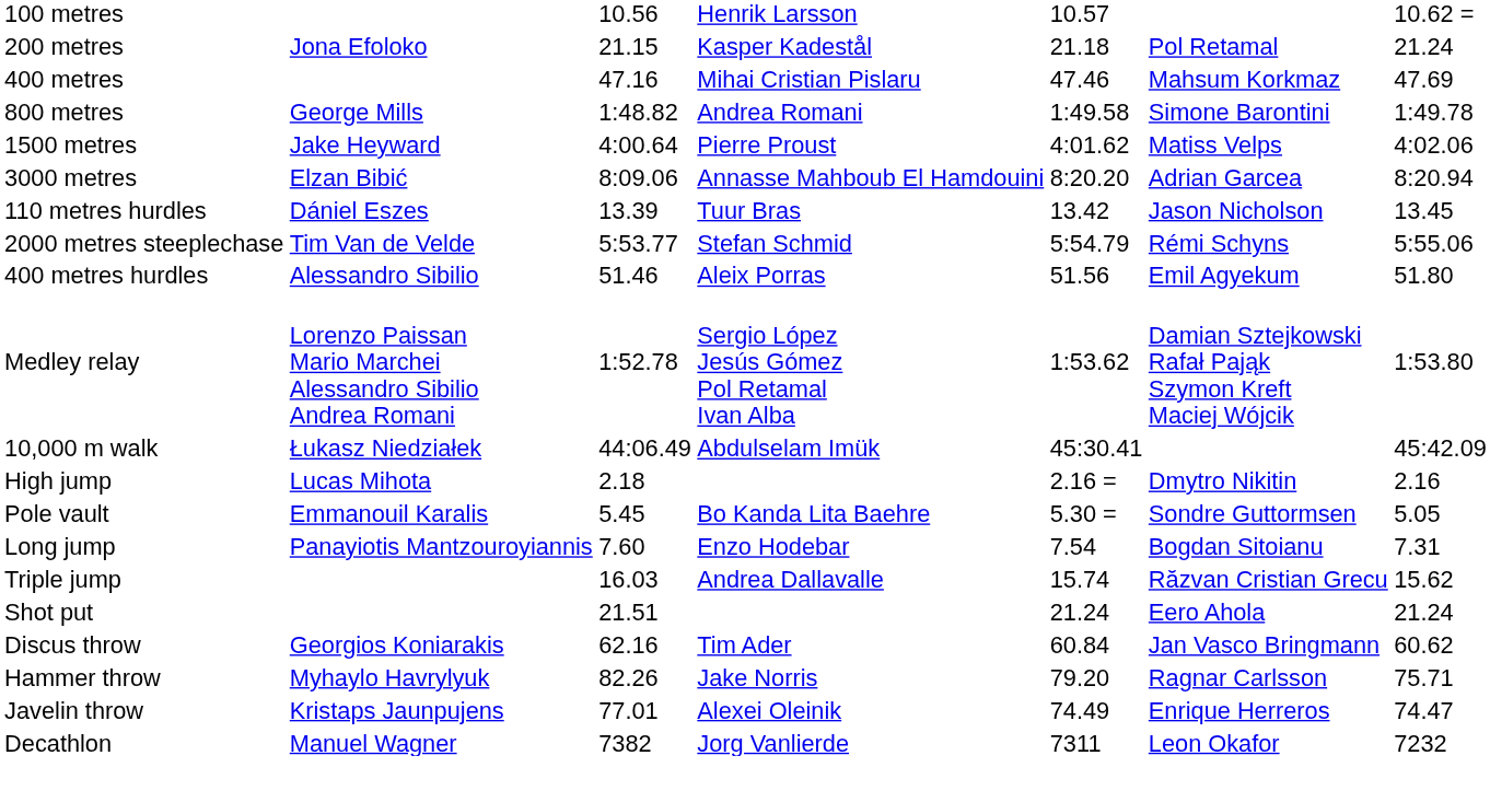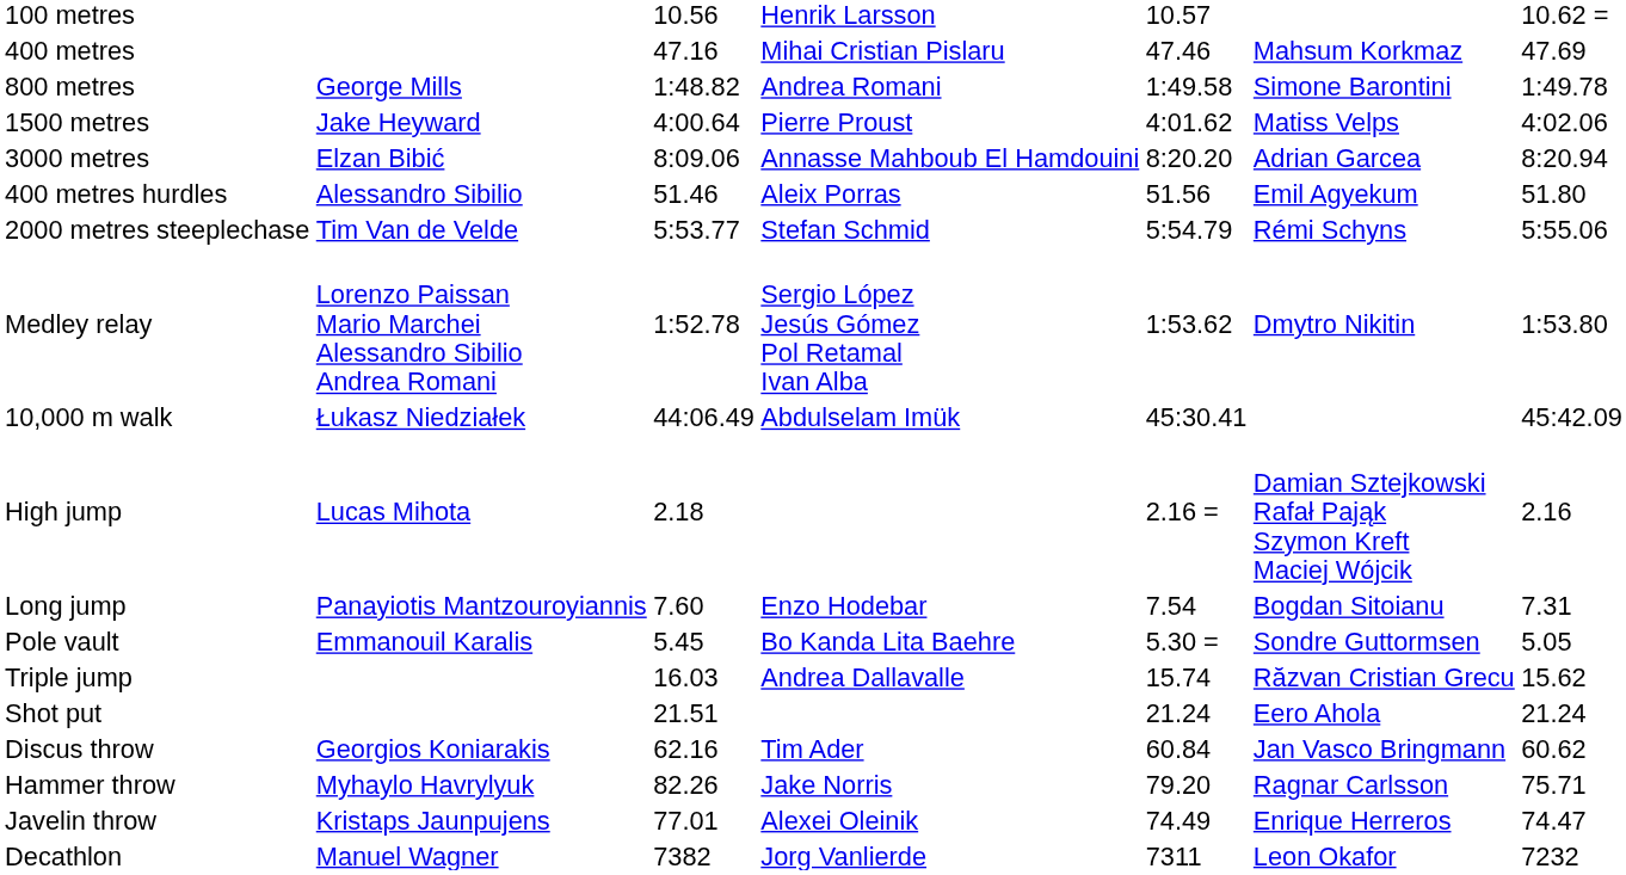 <table>
 <tr>
 <td>100 metres</td>
 <td><br></td>
 <td>10.56 </td>
 <td><a href='#'>Henrik Larsson</a><br></td>
 <td>10.57 </td>
 <td><br></td>
 <td>10.62 =</td>
-</tr>
-<tr>
-<td>200 metres</td>
-<td><a href='#'>Jona Efoloko</a><br></td>
-<td>21.15</td>
-<td><a href='#'>Kasper Kadestål</a><br></td>
-<td>21.18 </td>
-<td><a href='#'>Pol Retamal</a><br></td>
-<td>21.24</td>
 </tr>
 <tr>
 <td>400 metres</td>
 <td><br></td>
 <td>47.16 </td>
 <td><a href='#'>Mihai Cristian Pislaru</a><br></td>
 <td>47.46</td>
 <td><a href='#'>Mahsum Korkmaz</a><br></td>
 <td>47.69</td>
 </tr>
 <tr>
 <td>800 metres</td>
 <td><a href='#'>George Mills</a><br></td>
 <td>1:48.82 </td>
 <td><a href='#'>Andrea Romani</a><br></td>
 <td>1:49.58</td>
 <td><a href='#'>Simone Barontini</a><br></td>
 <td>1:49.78</td>
 </tr>
 <tr>
 <td>1500 metres</td>
 <td><a href='#'>Jake Heyward</a><br></td>
 <td>4:00.64</td>
 <td><a href='#'>Pierre Proust</a><br></td>
 <td>4:01.62</td>
 <td><a href='#'>Matiss Velps</a><br></td>
 <td>4:02.06</td>
 </tr>
 <tr>
 <td>3000 metres</td>
 <td><a href='#'>Elzan Bibić</a><br></td>
 <td>8:09.06</td>
 <td><a href='#'>Annasse Mahboub El Hamdouini</a><br></td>
 <td>8:20.20 </td>
 <td><a href='#'>Adrian Garcea</a><br></td>
 <td>8:20.94 </td>
 </tr>
 <tr>
-<td>110 metres hurdles</td>
-<td><a href='#'>Dániel Eszes</a><br></td>
-<td>13.39 </td>
-<td><a href='#'>Tuur Bras</a><br></td>
-<td>13.42 </td>
-<td><a href='#'>Jason Nicholson</a><br></td>
-<td>13.45 </td>
+<td>400 metres hurdles</td>
+<td><a href='#'>Alessandro Sibilio</a><br></td>
+<td>51.46 </td>
+<td><a href='#'>Aleix Porras</a><br></td>
+<td>51.56</td>
+<td><a href='#'>Emil Agyekum</a><br></td>
+<td>51.80 </td>
 </tr>
 <tr>
 <td>2000 metres steeplechase</td>
 <td><a href='#'>Tim Van de Velde</a><br></td>
 <td>5:53.77</td>
 <td><a href='#'>Stefan Schmid</a><br></td>
 <td>5:54.79 </td>
 <td><a href='#'>Rémi Schyns</a><br></td>
 <td>5:55.06 </td>
 </tr>
 <tr>
-<td>400 metres hurdles</td>
-<td><a href='#'>Alessandro Sibilio</a><br></td>
-<td>51.46 </td>
-<td><a href='#'>Aleix Porras</a><br></td>
-<td>51.56</td>
-<td><a href='#'>Emil Agyekum</a><br></td>
-<td>51.80 </td>
-</tr>
-<tr>
 <td>Medley relay</td>
 <td><br><a href='#'>Lorenzo Paissan</a><br><a href='#'>Mario Marchei</a><br><a href='#'>Alessandro Sibilio</a><br><a href='#'>Andrea Romani</a></td>
 <td>1:52.78 </td>
 <td><br><a href='#'>Sergio López</a><br><a href='#'>Jesús Gómez</a><br><a href='#'>Pol Retamal</a><br><a href='#'>Ivan Alba</a></td>
 <td>1:53.62 </td>
-<td><br><a href='#'>Damian Sztejkowski</a><br><a href='#'>Rafał Pająk</a><br><a href='#'>Szymon Kreft</a><br><a href='#'>Maciej Wójcik</a></td>
+<td><a href='#'>Dmytro Nikitin</a><br></td>
 <td>1:53.80 </td>
 </tr>
 <tr>
 <td>10,000 m walk</td>
 <td><a href='#'>Łukasz Niedziałek</a><br></td>
 <td>44:06.49</td>
 <td><a href='#'>Abdulselam Imük</a><br></td>
 <td>45:30.41</td>
 <td><br></td>
 <td>45:42.09</td>
 </tr>
 <tr>
 <td>High jump</td>
 <td><a href='#'>Lucas Mihota</a><br></td>
 <td>2.18 </td>
 <td><br></td>
 <td>2.16 =</td>
-<td><a href='#'>Dmytro Nikitin</a><br></td>
+<td><br><a href='#'>Damian Sztejkowski</a><br><a href='#'>Rafał Pająk</a><br><a href='#'>Szymon Kreft</a><br><a href='#'>Maciej Wójcik</a></td>
 <td>2.16 </td>
+</tr>
+<tr>
+<td>Long jump</td>
+<td><a href='#'>Panayiotis Mantzouroyiannis</a><br></td>
+<td>7.60</td>
+<td><a href='#'>Enzo Hodebar</a><br></td>
+<td>7.54</td>
+<td><a href='#'>Bogdan Sitoianu</a><br></td>
+<td>7.31 </td>
 </tr>
 <tr>
 <td>Pole vault</td>
 <td><a href='#'>Emmanouil Karalis</a><br></td>
 <td>5.45</td>
 <td><a href='#'>Bo Kanda Lita Baehre</a><br></td>
 <td>5.30 =</td>
 <td><a href='#'>Sondre Guttormsen</a><br></td>
 <td>5.05 </td>
-</tr>
-<tr>
-<td>Long jump</td>
-<td><a href='#'>Panayiotis Mantzouroyiannis</a><br></td>
-<td>7.60</td>
-<td><a href='#'>Enzo Hodebar</a><br></td>
-<td>7.54</td>
-<td><a href='#'>Bogdan Sitoianu</a><br></td>
-<td>7.31 </td>
 </tr>
 <tr>
 <td>Triple jump</td>
 <td><br></td>
 <td>16.03 </td>
 <td><a href='#'>Andrea Dallavalle</a><br></td>
 <td>15.74 </td>
 <td><a href='#'>Răzvan Cristian Grecu</a><br></td>
 <td>15.62 </td>
 </tr>
 <tr>
 <td>Shot put</td>
 <td> <br></td>
 <td>21.51 </td>
 <td><br></td>
 <td>21.24 </td>
 <td><a href='#'>Eero Ahola</a><br></td>
 <td>21.24</td>
 </tr>
 <tr>
 <td>Discus throw</td>
 <td><a href='#'>Georgios Koniarakis</a><br></td>
 <td>62.16</td>
 <td><a href='#'>Tim Ader</a><br></td>
 <td>60.84 </td>
 <td><a href='#'>Jan Vasco Bringmann</a><br></td>
 <td>60.62 </td>
 </tr>
 <tr>
 <td>Hammer throw</td>
 <td><a href='#'>Myhaylo Havrylyuk</a><br></td>
 <td>82.26 </td>
 <td><a href='#'>Jake Norris</a><br></td>
 <td>79.20 </td>
 <td><a href='#'>Ragnar Carlsson</a><br></td>
 <td>75.71 </td>
 </tr>
 <tr>
 <td>Javelin throw</td>
 <td><a href='#'>Kristaps Jaunpujens</a><br></td>
 <td>77.01</td>
 <td><a href='#'>Alexei Oleinik</a><br></td>
 <td>74.49 </td>
 <td><a href='#'>Enrique Herreros</a><br></td>
 <td>74.47 </td>
 </tr>
 <tr>
 <td>Decathlon</td>
 <td><a href='#'>Manuel Wagner</a><br></td>
 <td>7382 </td>
 <td><a href='#'>Jorg Vanlierde</a><br></td>
 <td>7311 </td>
 <td><a href='#'>Leon Okafor</a><br></td>
 <td>7232</td>
 </tr>
 </table>
